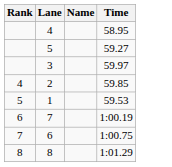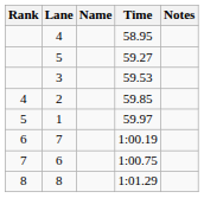 <table class="wikitable sortable" style="text-align:center">
 <tr>
 <th>Rank</th>
 <th>Lane</th>
 <th>Name</th>
 <th>Time</th>
+<th>Notes</th>
 </tr>
 <tr>
 <td></td>
 <td>4</td>
 <td align=left></td>
 <td>58.95</td>
+<td></td>
 </tr>
 <tr>
 <td></td>
 <td>5</td>
 <td align=left></td>
 <td>59.27</td>
+<td></td>
 </tr>
 <tr>
 <td></td>
 <td>3</td>
 <td align=left></td>
-<td>59.97</td>
+<td>59.53</td>
+<td></td>
 </tr>
 <tr>
 <td>4</td>
 <td>2</td>
 <td align=left></td>
 <td>59.85</td>
+<td></td>
 </tr>
 <tr>
 <td>5</td>
 <td>1</td>
 <td align=left></td>
-<td>59.53</td>
+<td>59.97</td>
+<td></td>
 </tr>
 <tr>
 <td>6</td>
 <td>7</td>
 <td align=left></td>
 <td>1:00.19</td>
+<td></td>
 </tr>
 <tr>
 <td>7</td>
 <td>6</td>
 <td align=left></td>
 <td>1:00.75</td>
+<td></td>
 </tr>
 <tr>
 <td>8</td>
 <td>8</td>
 <td align=left></td>
 <td>1:01.29</td>
+<td></td>
 </tr>
 </table>
